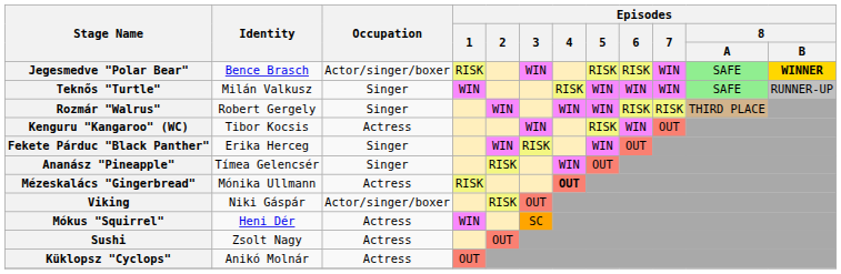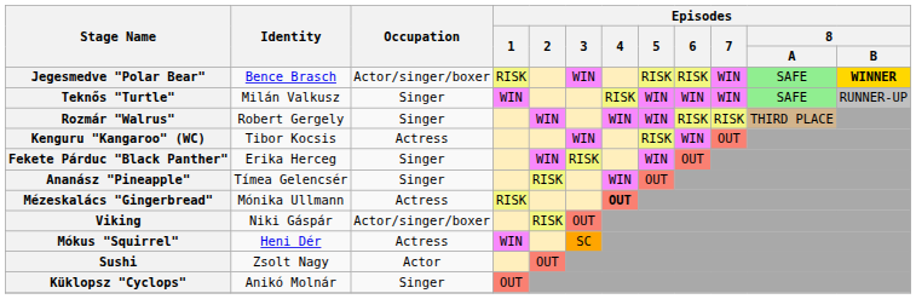 <table class="wikitable" style="text-align:center">
 <tr>
 <th Rowspan=3>Stage Name</th>
 <th Rowspan=3>Identity</th>
 <th Rowspan=3>Occupation</th>
 <th colspan="9">Episodes</th>
 </tr>
 <tr>
 <th rowspan="2">1</th>
 <th rowspan="2">2</th>
 <th rowspan="2">3</th>
 <th rowspan="2">4</th>
 <th rowspan="2">5</th>
 <th rowspan="2">6</th>
 <th rowspan="2">7</th>
 <th colspan="2">8</th>
 </tr>
 <tr>
 <th>A</th>
 <th>B</th>
 </tr>
 <tr>
 <th>Jegesmedve "Polar Bear"</th>
 <td><a href='#'>Bence Brasch</a></td>
 <td>Actor/singer/boxer</td>
 <td bgcolor="F3F781">RISK</td>
 <td bgcolor="FFEFBD"></td>
 <td bgcolor="F888FD">WIN</td>
 <td bgcolor="FFEFBD"></td>
 <td bgcolor="F3F781">RISK</td>
 <td bgcolor="F3F781">RISK</td>
 <td bgcolor="F888FD">WIN</td>
 <td bgcolor="lightgreen">SAFE</td>
 <td bgcolor="gold"><strong>WINNER</strong></td>
 </tr>
 <tr>
 <th>Teknős "Turtle"</th>
 <td>Milán Valkusz</td>
 <td>Singer</td>
 <td bgcolor="F888FD">WIN</td>
 <td bgcolor="FFEFBD"></td>
 <td bgcolor="FFEFBD"></td>
 <td bgcolor="F3F781">RISK</td>
 <td bgcolor="F888FD">WIN</td>
 <td bgcolor="F888FD">WIN</td>
 <td bgcolor="F888FD">WIN</td>
 <td bgcolor="lightgreen">SAFE</td>
 <td bgcolor="silver">RUNNER-UP</td>
 </tr>
 <tr>
 <th>Rozmár "Walrus"</th>
 <td>Robert Gergely</td>
 <td>Singer</td>
 <td bgcolor="FFEFBD"></td>
 <td bgcolor="F888FD">WIN</td>
 <td bgcolor="FFEFBD"></td>
 <td bgcolor="F888FD">WIN</td>
 <td bgcolor="F888FD">WIN</td>
 <td bgcolor="F3F781">RISK</td>
 <td bgcolor="F3F781">RISK</td>
 <td bgcolor="tan">THIRD PLACE</td>
 <td colspan="2" style="background:darkgrey"></td>
 </tr>
 <tr>
 <th>Kenguru "Kangaroo" (WC)</th>
 <td>Tibor Kocsis</td>
 <td>Actress</td>
 <td bgcolor="FFEFBD"></td>
 <td bgcolor="FFEFBD"></td>
 <td bgcolor="F888FD">WIN</td>
 <td bgcolor="FFEFBD"></td>
 <td bgcolor="F3F781">RISK</td>
 <td bgcolor="F888FD">WIN</td>
 <td bgcolor=salmon>OUT</td>
 <td colspan="2" style="background:darkgrey"></td>
 </tr>
 <tr>
 <th>Fekete Párduc "Black Panther"</th>
 <td>Erika Herceg</td>
 <td>Singer</td>
 <td bgcolor="FFEFBD"></td>
 <td bgcolor="F888FD">WIN</td>
 <td bgcolor="F3F781">RISK</td>
 <td bgcolor="FFEFBD"></td>
 <td bgcolor="F888FD">WIN</td>
 <td bgcolor=salmon>OUT</td>
 <td colspan="3" style="background:darkgrey"></td>
 </tr>
 <tr>
 <th>Ananász "Pineapple"</th>
 <td>Tímea Gelencsér</td>
 <td>Singer</td>
 <td bgcolor="FFEFBD"></td>
 <td bgcolor="F3F781">RISK</td>
 <td bgcolor="FFEFBD"></td>
 <td bgcolor="F888FD">WIN</td>
 <td bgcolor=salmon>OUT</td>
 <td colspan="4" style="background:darkgrey"></td>
 </tr>
 <tr>
 <th>Mézeskalács "Gingerbread"</th>
 <td>Mónika Ullmann</td>
 <td>Actress</td>
 <td bgcolor="F3F781">RISK</td>
 <td bgcolor="FFEFBD"></td>
 <td bgcolor="FFEFBD"></td>
 <td bgcolor=salmon><strong>OUT</strong></td>
 <td colspan="5" style="background:darkgrey"></td>
 </tr>
 <tr>
 <th>Viking</th>
 <td>Niki Gáspár</td>
 <td>Actor/singer/boxer</td>
 <td bgcolor="FFEFBD"></td>
 <td bgcolor="F3F781">RISK</td>
 <td bgcolor=salmon>OUT</td>
 <td colspan="6" style="background:darkgrey"></td>
 </tr>
 <tr>
 <th>Mókus "Squirrel"</th>
 <td><a href='#'>Heni Dér</a></td>
 <td>Actress</td>
 <td bgcolor="F888FD">WIN</td>
 <td bgcolor="FFEFBD"></td>
 <td bgcolor="orange">SC</td>
 <td colspan="6" style="background:darkgrey"></td>
 </tr>
 <tr>
 <th>Sushi</th>
 <td>Zsolt Nagy</td>
-<td>Actress</td>
+<td>Actor</td>
 <td bgcolor="FFEFBD"></td>
 <td bgcolor=salmon>OUT</td>
 <td colspan="7" style="background:darkgrey"></td>
 </tr>
 <tr>
 <th>Küklopsz "Cyclops"</th>
 <td>Anikó Molnár</td>
-<td>Actress</td>
+<td>Singer</td>
 <td bgcolor=salmon>OUT</td>
 <td colspan="8" style="background:darkgrey"></td>
 </tr>
 <tr>
 </tr>
 </table>
